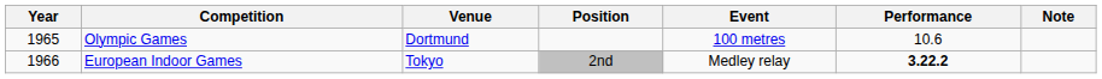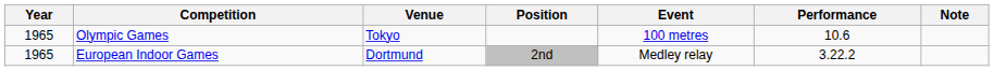 <table class="wikitable" width=55% style="font-size:90%; text-align:center;">
 <tr>
 <th>Year</th>
 <th>Competition</th>
 <th>Venue</th>
 <th>Position</th>
 <th>Event</th>
 <th>Performance</th>
 <th>Note</th>
 </tr>
 <tr>
 <td rowspan=1>1965</td>
 <td rowspan=1 align=left><a href='#'>Olympic Games</a></td>
-<td rowspan=1 align=left> <a href='#'>Dortmund</a></td>
+<td rowspan=1 align=left> <a href='#'>Tokyo</a></td>
 <td></td>
 <td><a href='#'>100 metres</a></td>
 <td>10.6</td>
 <td></td>
 </tr>
 <tr>
-<td rowspan=1>1966</td>
+<td rowspan=1>1965</td>
 <td rowspan=1 align=left><a href='#'>European Indoor Games</a></td>
-<td rowspan=1 align=left> <a href='#'>Tokyo</a></td>
+<td rowspan=1 align=left> <a href='#'>Dortmund</a></td>
 <td bgcolor=silver>2nd</td>
 <td>Medley relay</td>
-<td><strong>3.22.2</strong></td>
+<td>3.22.2</td>
 <td></td>
 </tr>
 </table>
